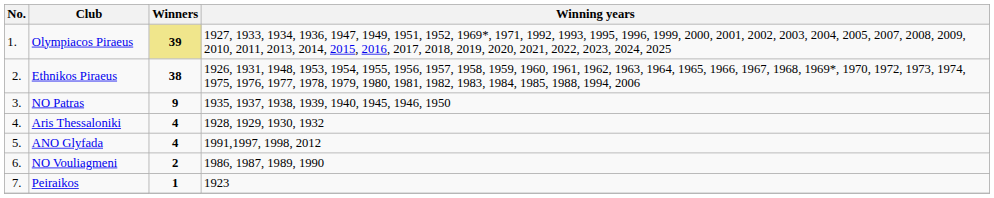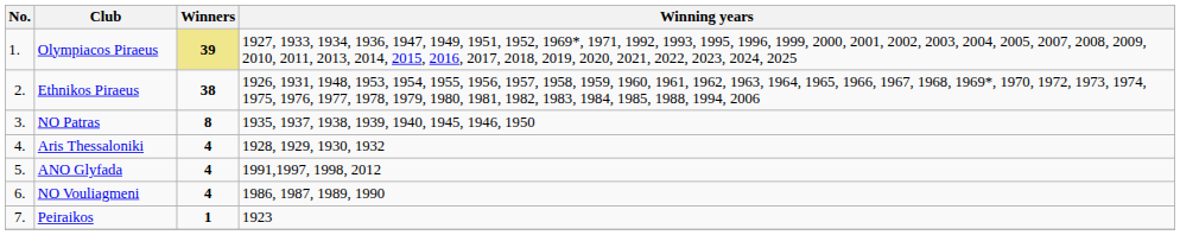 <table class="wikitable">
 <tr>
 <th>No.</th>
 <th>Club</th>
 <th>Winners</th>
 <th>Winning years</th>
 </tr>
 <tr>
 <td>1.</td>
 <td> <a href='#'>Olympiacos Piraeus</a></td>
 <td style="background: khaki; text-align:center"><strong>39</strong></td>
 <td>1927, 1933, 1934, 1936, 1947, 1949, 1951, 1952, 1969*, 1971, 1992, 1993, 1995, 1996, 1999, 2000, 2001, 2002, 2003, 2004, 2005, 2007, 2008, 2009, 2010, 2011, 2013, 2014, <a href='#'>2015</a>, <a href='#'>2016</a>, 2017, 2018, 2019, 2020, 2021, 2022, 2023, 2024, 2025</td>
 </tr>
 <tr>
 <td style="text-align:center">2.</td>
 <td width="145"><strong></strong> <a href='#'>Ethnikos Piraeus</a></td>
 <td style="text-align:center"><strong>38</strong></td>
 <td>1926, 1931, 1948, 1953, 1954, 1955, 1956, 1957, 1958, 1959, 1960, 1961, 1962, 1963, 1964, 1965, 1966, 1967, 1968, 1969*, 1970, 1972, 1973, 1974, 1975, 1976, 1977, 1978, 1979, 1980, 1981, 1982, 1983, 1984, 1985, 1988, 1994, 2006</td>
 </tr>
 <tr>
 <td style="text-align:center">3.</td>
 <td> <a href='#'>NO Patras</a></td>
-<td style="text-align:center"><strong>9</strong></td>
+<td style="text-align:center"><strong>8</strong></td>
 <td>1935, 1937, 1938, 1939, 1940, 1945, 1946, 1950</td>
 </tr>
 <tr>
 <td style="text-align:center">4.</td>
 <td> <a href='#'>Aris Thessaloniki</a></td>
 <td style="text-align:center"><strong>4</strong></td>
 <td>1928, 1929, 1930, 1932</td>
 </tr>
 <tr>
 <td style="text-align:center">5.</td>
 <td> <a href='#'>ANO Glyfada</a></td>
 <td style="text-align:center"><strong>4</strong></td>
 <td>1991,1997, 1998, 2012</td>
 </tr>
 <tr>
 <td style="text-align:center">6.</td>
 <td> <a href='#'>NO Vouliagmeni</a></td>
-<td style="text-align:center"><strong>2</strong></td>
+<td style="text-align:center"><strong>4</strong></td>
 <td>1986, 1987, 1989, 1990</td>
 </tr>
 <tr>
 <td style="text-align:center">7.</td>
 <td> <a href='#'>Peiraikos</a></td>
 <td style="text-align:center"><strong>1</strong></td>
 <td>1923</td>
 </tr>
 <tr>
 </tr>
 </table>
